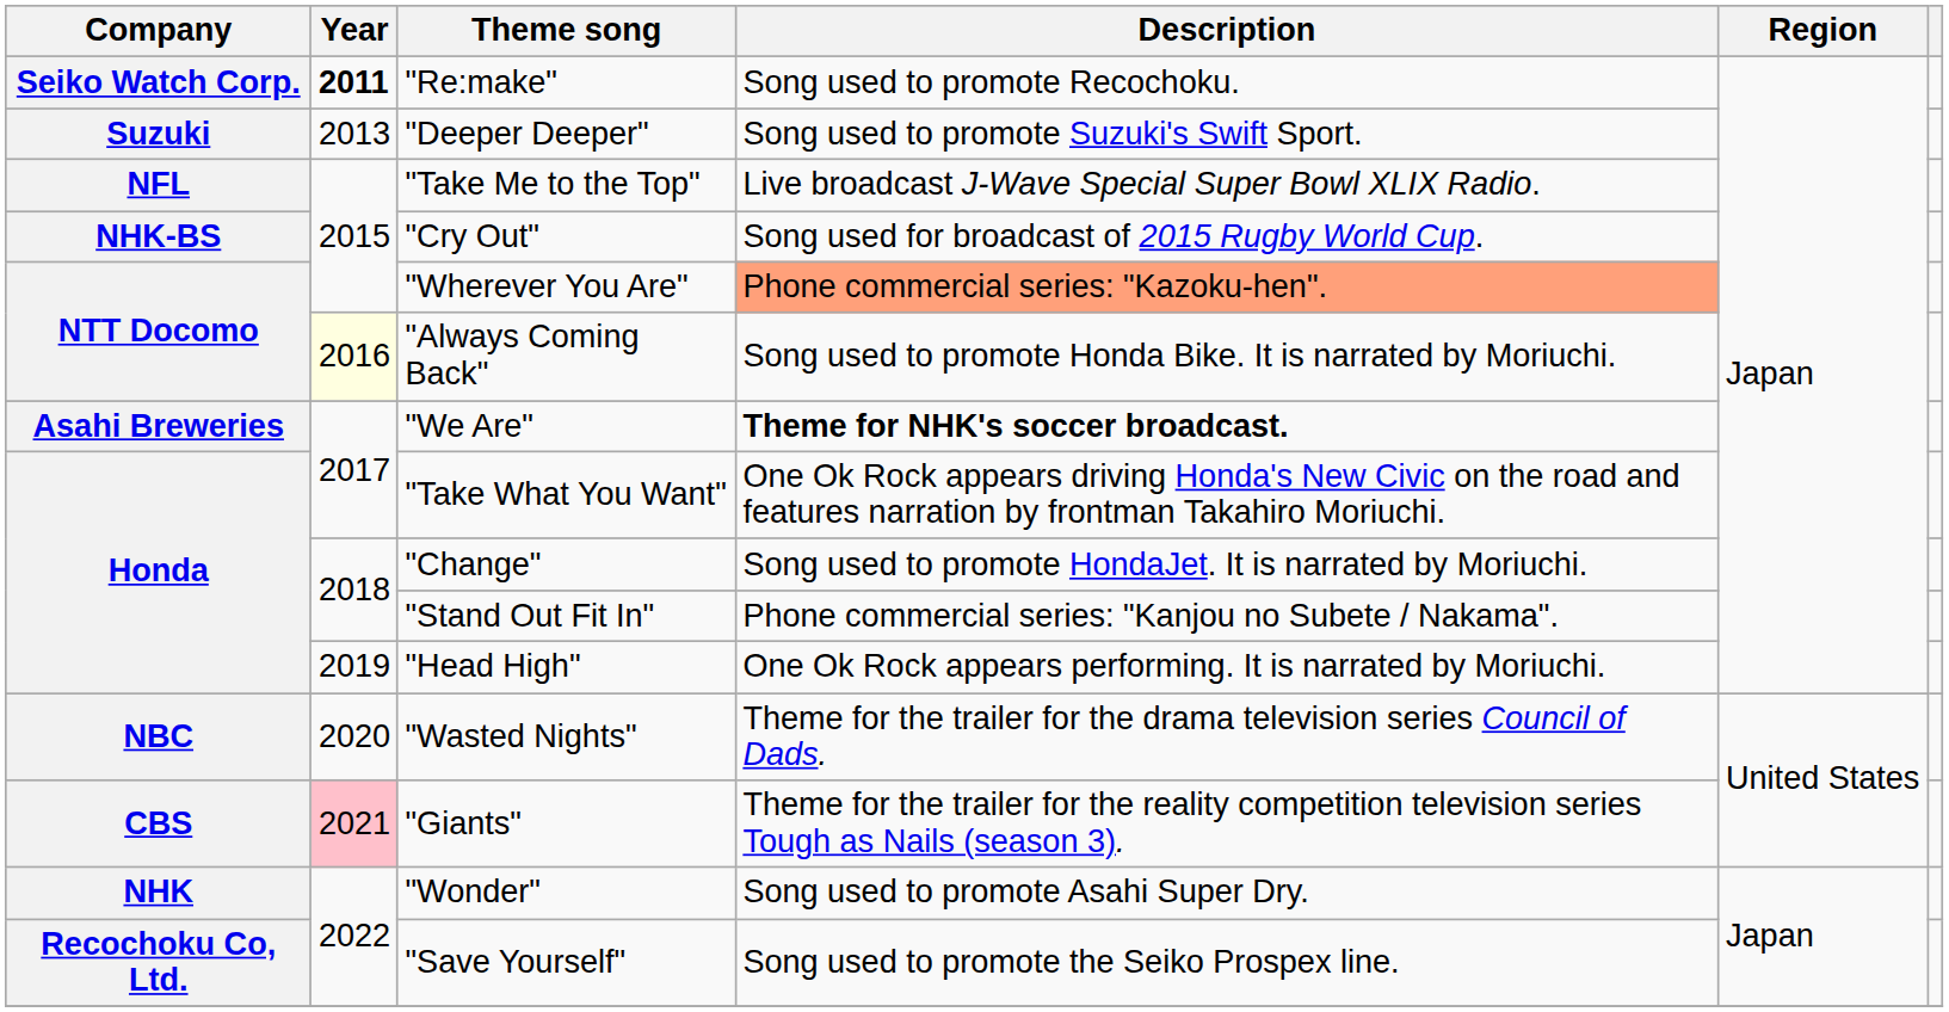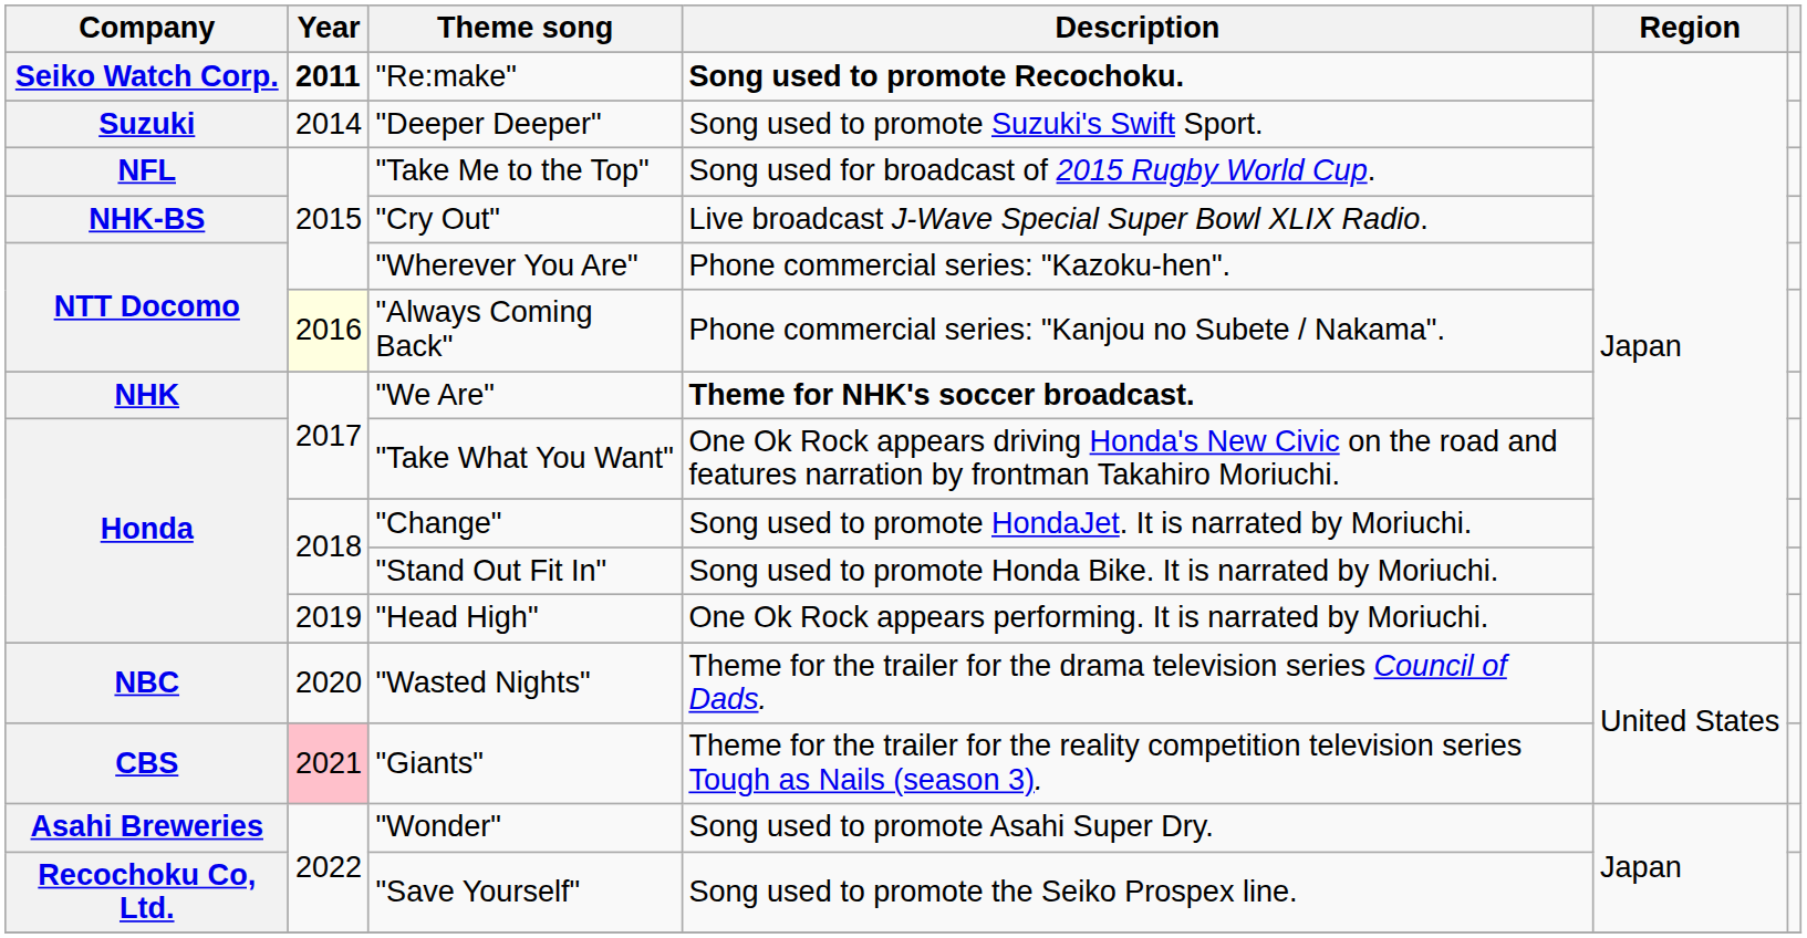 <table class="wikitable plainrowheaders sortable" border="1">
 <tr>
 <th scope="col" style="width:9em;">Company</th>
 <th>Year</th>
 <th scope="col" style="width:10em;">Theme song</th>
 <th scope="col" style="width:30em;">Description</th>
 <th>Region</th>
 <th></th>
 </tr>
 <tr>
 <th scope="row"><a href='#'>Seiko Watch Corp.</a></th>
 <td rowspan="1"><strong>2011</strong></td>
 <td>"Re:make"</td>
-<td>Song used to promote Recochoku.</td>
+<td><strong>Song used to promote Recochoku.</strong></td>
 <td rowspan="11">Japan</td>
 <td></td>
 </tr>
 <tr>
 <th scope="row"><a href='#'>Suzuki</a></th>
-<td rowspan="1">2013</td>
+<td rowspan="1">2014</td>
 <td scope="row">"Deeper Deeper"</td>
 <td>Song used to promote <a href='#'>Suzuki's Swift</a> Sport.</td>
 <td></td>
 </tr>
 <tr>
 <th scope="row"><a href='#'>NFL</a></th>
 <td rowspan="3">2015</td>
 <td>"Take Me to the Top"</td>
-<td>Live broadcast <em>J-Wave Special Super Bowl XLIX Radio</em>.</td>
+<td>Song used for broadcast of <em><a href='#'>2015 Rugby World Cup</a></em>.</td>
 <td></td>
 </tr>
 <tr>
 <th scope="row"><a href='#'>NHK-BS</a></th>
 <td>"Cry Out"</td>
-<td>Song used for broadcast of <em><a href='#'>2015 Rugby World Cup</a></em>.</td>
+<td>Live broadcast <em>J-Wave Special Super Bowl XLIX Radio</em>.</td>
 <td></td>
 </tr>
 <tr>
 <th scope="row" rowspan="2"><a href='#'>NTT Docomo</a></th>
 <td>"Wherever You Are"</td>
-<td style="background: lightsalmon;">Phone commercial series: "Kazoku-hen".</td>
+<td>Phone commercial series: "Kazoku-hen".</td>
 <td></td>
 </tr>
 <tr>
 <td rowspan="1" style="background: lightyellow;">2016</td>
 <td>"Always Coming Back"</td>
-<td>Song used to promote Honda Bike. It is narrated by Moriuchi.</td>
+<td>Phone commercial series: "Kanjou no Subete / Nakama".</td>
 <td></td>
 </tr>
 <tr>
-<th scope="row"><a href='#'>Asahi Breweries</a></th>
+<th scope="row"><a href='#'>NHK</a></th>
 <td rowspan="2">2017</td>
 <td>"We Are"</td>
 <td><strong>Theme for NHK's soccer broadcast.</strong></td>
 <td></td>
 </tr>
 <tr>
 <th scope="row" rowspan="4"><a href='#'>Honda</a></th>
 <td>"Take What You Want"</td>
 <td>One Ok Rock appears driving <a href='#'>Honda's New Civic</a> on the road and features narration by frontman Takahiro Moriuchi.</td>
 <td></td>
 </tr>
 <tr>
 <td rowspan="2">2018</td>
 <td>"Change"</td>
 <td>Song used to promote <a href='#'>HondaJet</a>. It is narrated by Moriuchi.</td>
 <td></td>
 </tr>
 <tr>
 <td>"Stand Out Fit In"</td>
-<td>Phone commercial series: "Kanjou no Subete / Nakama".</td>
+<td>Song used to promote Honda Bike. It is narrated by Moriuchi.</td>
 <td></td>
 </tr>
 <tr>
 <td rowspan="1">2019</td>
 <td>"Head High"</td>
 <td>One Ok Rock appears performing. It is narrated by Moriuchi.</td>
 <td></td>
 </tr>
 <tr>
 <th scope="row"><a href='#'>NBC</a></th>
 <td>2020</td>
 <td>"Wasted Nights"</td>
 <td>Theme for the trailer for the drama television series <em><a href='#'>Council of Dads</a>.</td>
 <td rowspan="2">United States</td>
 <td></td>
 </tr>
 <tr>
 <th scope="row"><a href='#'>CBS</a></th>
 <td style="background: pink;">2021</td>
 <td>"Giants"</td>
 <td>Theme for the trailer for the reality competition television series </em><a href='#'>Tough as Nails (season 3)</a><em>.</td>
 <td></td>
 </tr>
 <tr>
-<th scope="row"><a href='#'>NHK</a></th>
+<th scope="row"><a href='#'>Asahi Breweries</a></th>
 <td rowspan="2">2022</td>
 <td>"Wonder"</td>
 <td>Song used to promote Asahi Super Dry.</td>
 <td rowspan="2">Japan</td>
 <td></td>
 </tr>
 <tr>
 <th scope="row"><a href='#'>Recochoku Co, Ltd.</a></th>
 <td>"Save Yourself"</td>
 <td>Song used to promote the Seiko Prospex line.</td>
 <td></td>
 </tr>
 <tr>
 </tr>
 </table>
